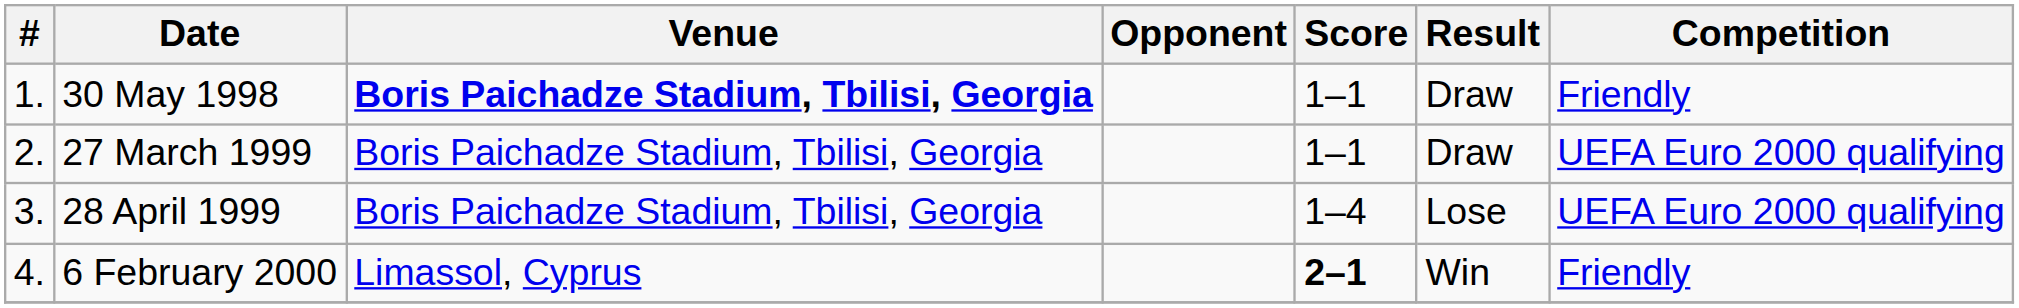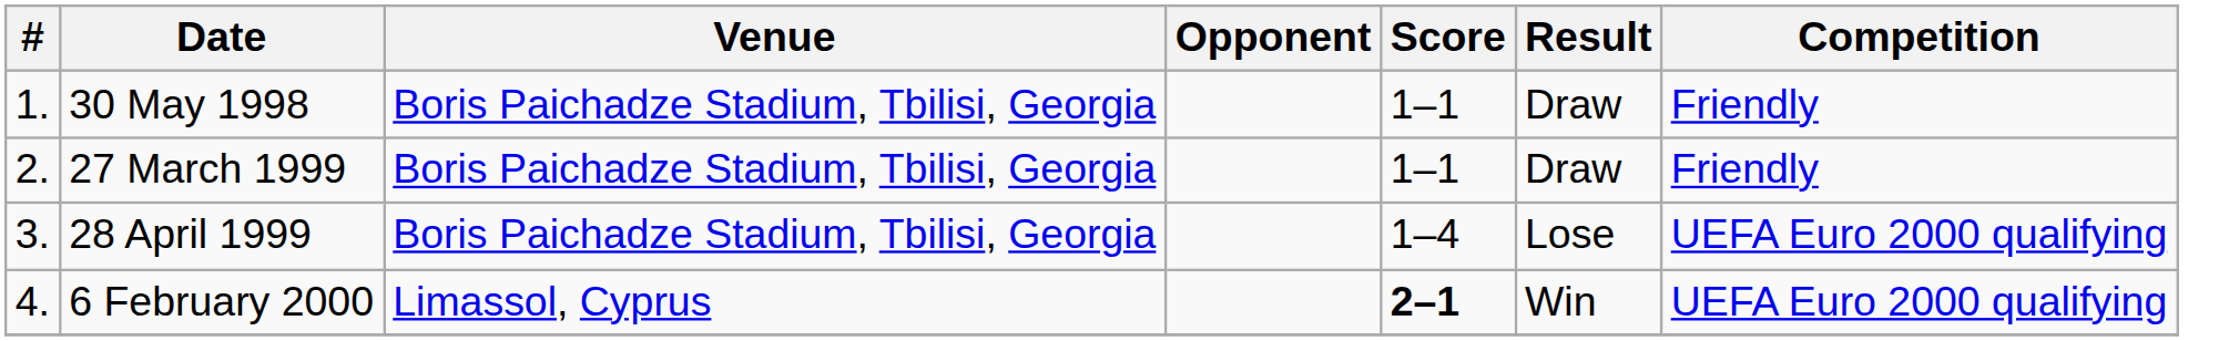 <table class="wikitable">
 <tr>
 <th>#</th>
 <th>Date</th>
 <th>Venue</th>
 <th>Opponent</th>
 <th>Score</th>
 <th>Result</th>
 <th>Competition</th>
 </tr>
 <tr>
 <td>1.</td>
 <td>30 May 1998</td>
-<td><strong><a href='#'>Boris Paichadze Stadium</a>, <a href='#'>Tbilisi</a>, <a href='#'>Georgia</a></strong></td>
+<td><a href='#'>Boris Paichadze Stadium</a>, <a href='#'>Tbilisi</a>, <a href='#'>Georgia</a></td>
 <td></td>
 <td>1–1</td>
 <td>Draw</td>
 <td><a href='#'>Friendly</a></td>
 </tr>
 <tr>
 <td>2.</td>
 <td>27 March 1999</td>
 <td><a href='#'>Boris Paichadze Stadium</a>, <a href='#'>Tbilisi</a>, <a href='#'>Georgia</a></td>
 <td></td>
 <td>1–1</td>
 <td>Draw</td>
-<td><a href='#'>UEFA Euro 2000 qualifying</a></td>
+<td><a href='#'>Friendly</a></td>
 </tr>
 <tr>
 <td>3.</td>
 <td>28 April 1999</td>
 <td><a href='#'>Boris Paichadze Stadium</a>, <a href='#'>Tbilisi</a>, <a href='#'>Georgia</a></td>
 <td></td>
 <td>1–4</td>
 <td>Lose</td>
 <td><a href='#'>UEFA Euro 2000 qualifying</a></td>
 </tr>
 <tr>
 <td>4.</td>
 <td>6 February 2000</td>
 <td><a href='#'>Limassol</a>, <a href='#'>Cyprus</a></td>
 <td></td>
 <td><strong>2–1</strong></td>
 <td>Win</td>
-<td><a href='#'>Friendly</a></td>
+<td><a href='#'>UEFA Euro 2000 qualifying</a></td>
 </tr>
 <tr>
 </tr>
 </table>
